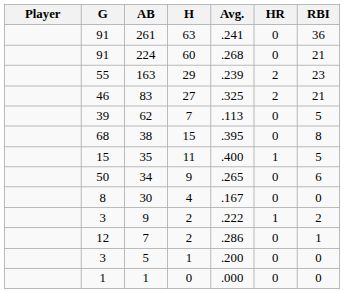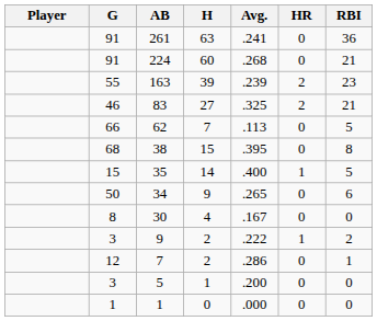 <table class="wikitable sortable">
 <tr>
 <th bgcolor="#DDDDFF" width="16%">Player</th>
 <th bgcolor="#DDDDFF" width="9%">G</th>
 <th bgcolor="#DDDDFF" width="9%">AB</th>
 <th bgcolor="#DDDDFF" width="9%">H</th>
 <th bgcolor="#DDDDFF" width="9%">Avg.</th>
 <th bgcolor="#DDDDFF" width="9%">HR</th>
 <th bgcolor="#DDDDFF" width="9%">RBI</th>
 </tr>
 <tr align="center">
 <td></td>
 <td>91</td>
 <td>261</td>
 <td>63</td>
 <td>.241</td>
 <td>0</td>
 <td>36</td>
 </tr>
 <tr align="center">
 <td></td>
 <td>91</td>
 <td>224</td>
 <td>60</td>
 <td>.268</td>
 <td>0</td>
 <td>21</td>
 </tr>
 <tr align="center">
 <td></td>
 <td>55</td>
 <td>163</td>
-<td>29</td>
+<td>39</td>
 <td>.239</td>
 <td>2</td>
 <td>23</td>
 </tr>
 <tr align="center">
 <td></td>
 <td>46</td>
 <td>83</td>
 <td>27</td>
 <td>.325</td>
 <td>2</td>
 <td>21</td>
 </tr>
 <tr align="center">
 <td></td>
-<td>39</td>
+<td>66</td>
 <td>62</td>
 <td>7</td>
 <td>.113</td>
 <td>0</td>
 <td>5</td>
 </tr>
 <tr align="center">
 <td></td>
 <td>68</td>
 <td>38</td>
 <td>15</td>
 <td>.395</td>
 <td>0</td>
 <td>8</td>
 </tr>
 <tr align="center">
 <td></td>
 <td>15</td>
 <td>35</td>
-<td>11</td>
+<td>14</td>
 <td>.400</td>
 <td>1</td>
 <td>5</td>
 </tr>
 <tr align="center">
 <td></td>
 <td>50</td>
 <td>34</td>
 <td>9</td>
 <td>.265</td>
 <td>0</td>
 <td>6</td>
 </tr>
 <tr align="center">
 <td></td>
 <td>8</td>
 <td>30</td>
 <td>4</td>
 <td>.167</td>
 <td>0</td>
 <td>0</td>
 </tr>
 <tr align="center">
 <td></td>
 <td>3</td>
 <td>9</td>
 <td>2</td>
 <td>.222</td>
 <td>1</td>
 <td>2</td>
 </tr>
 <tr align="center">
 <td></td>
 <td>12</td>
 <td>7</td>
 <td>2</td>
 <td>.286</td>
 <td>0</td>
 <td>1</td>
 </tr>
 <tr align="center">
 <td></td>
 <td>3</td>
 <td>5</td>
 <td>1</td>
 <td>.200</td>
 <td>0</td>
 <td>0</td>
 </tr>
 <tr align="center">
 <td></td>
 <td>1</td>
 <td>1</td>
 <td>0</td>
 <td>.000</td>
 <td>0</td>
 <td>0</td>
 </tr>
 </table>
